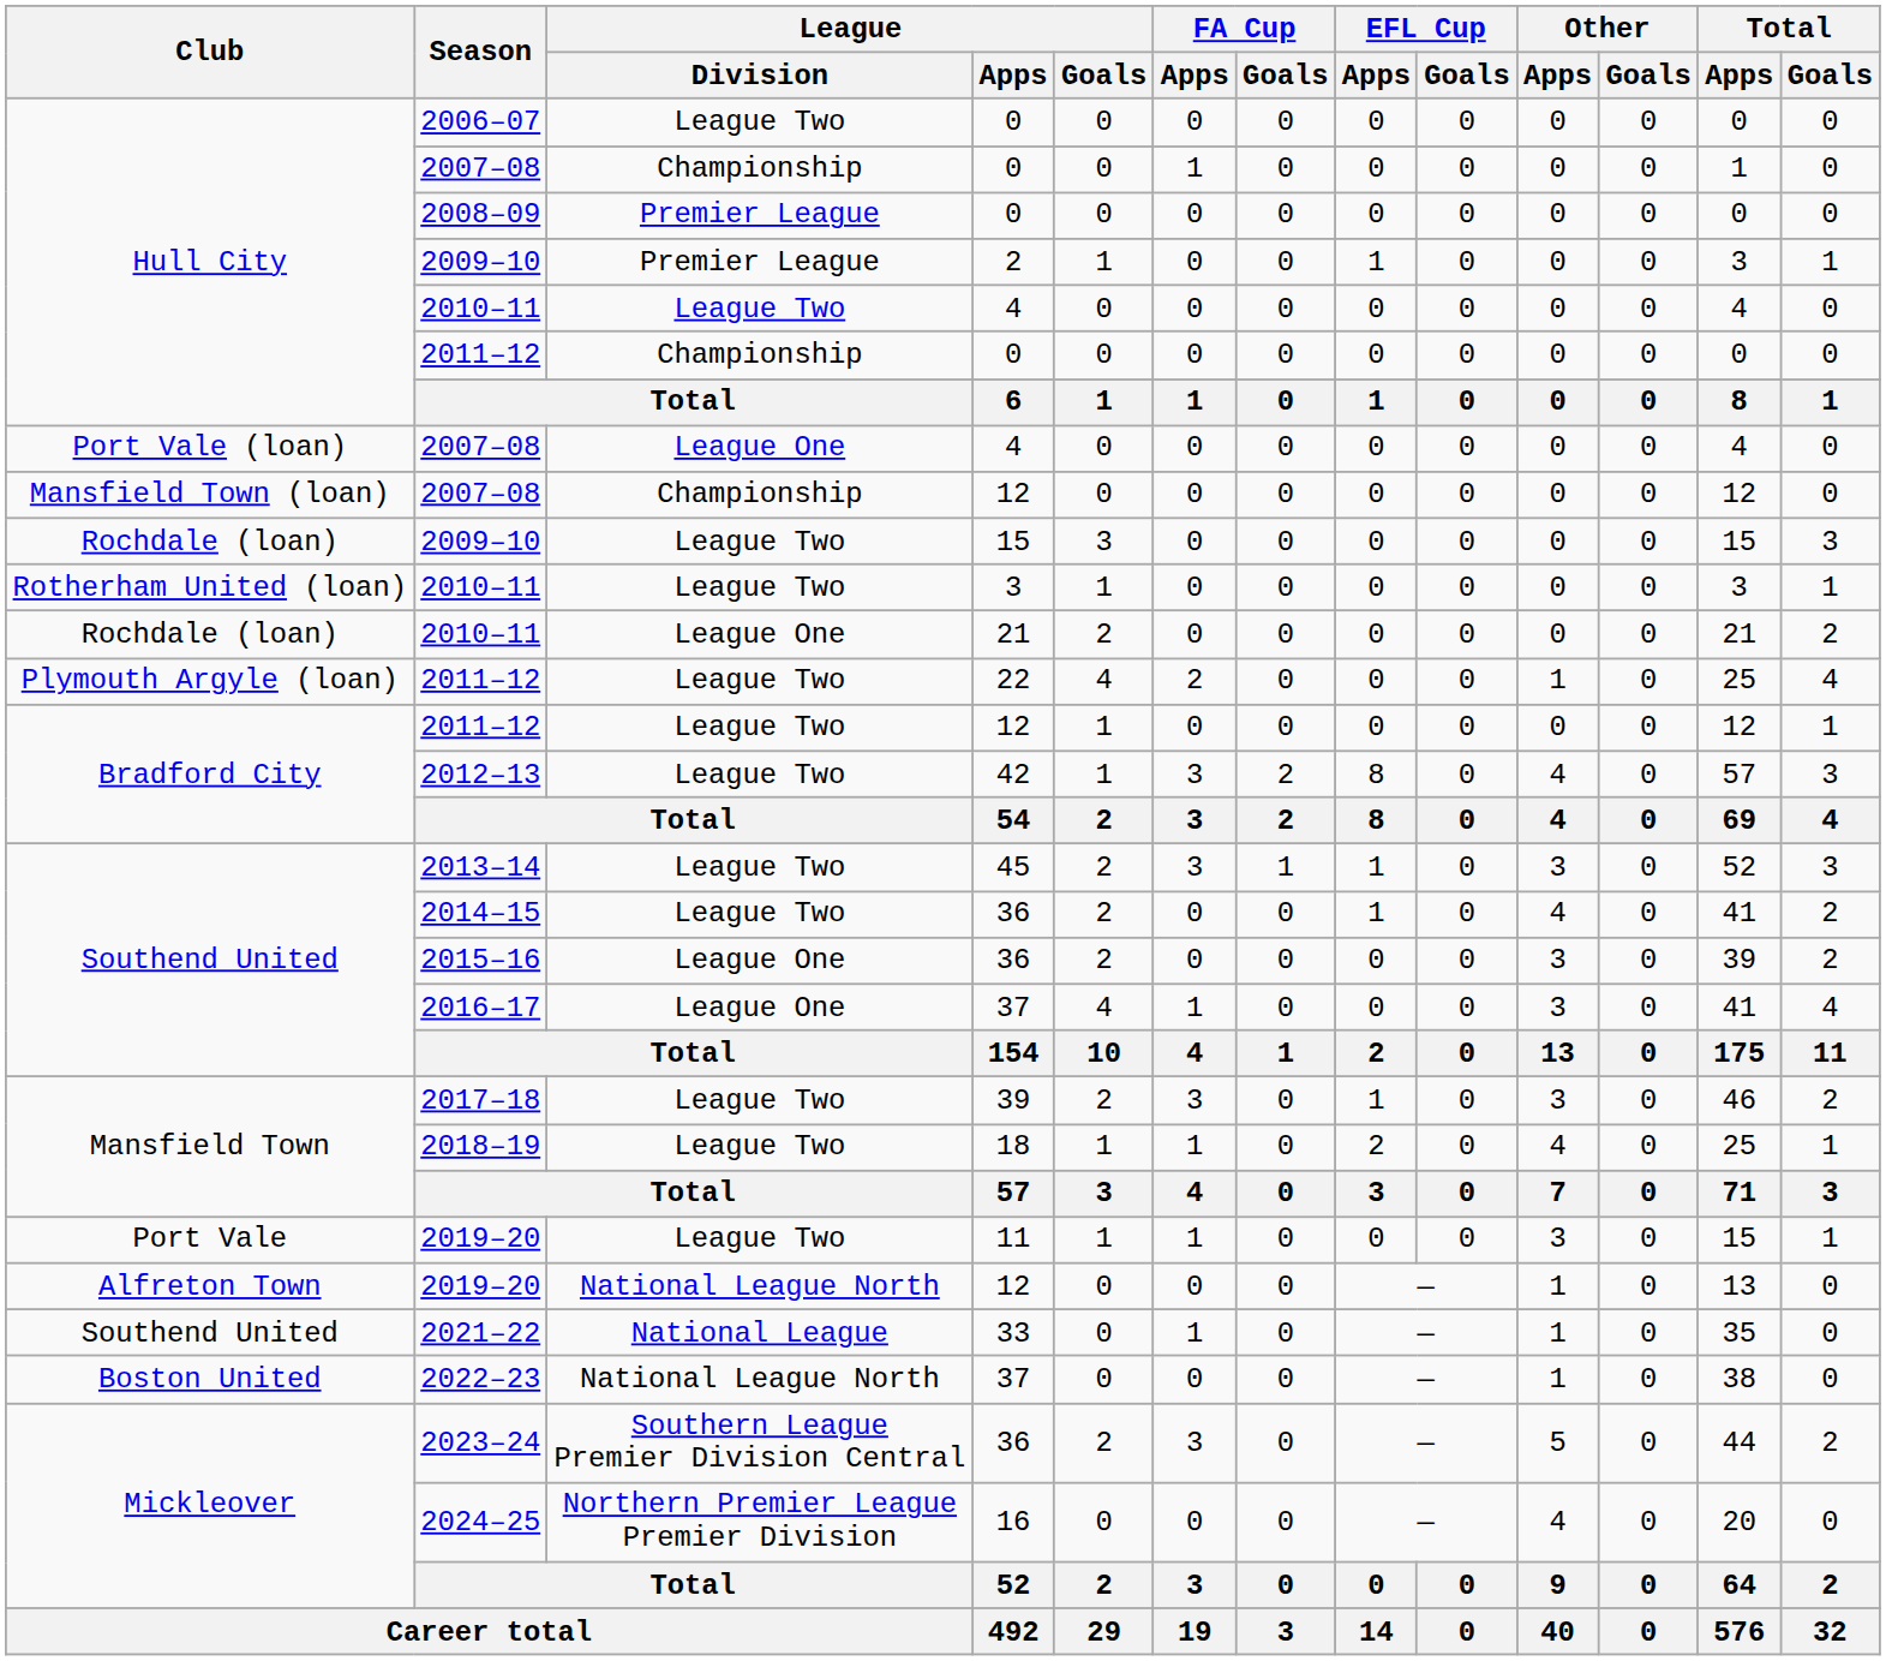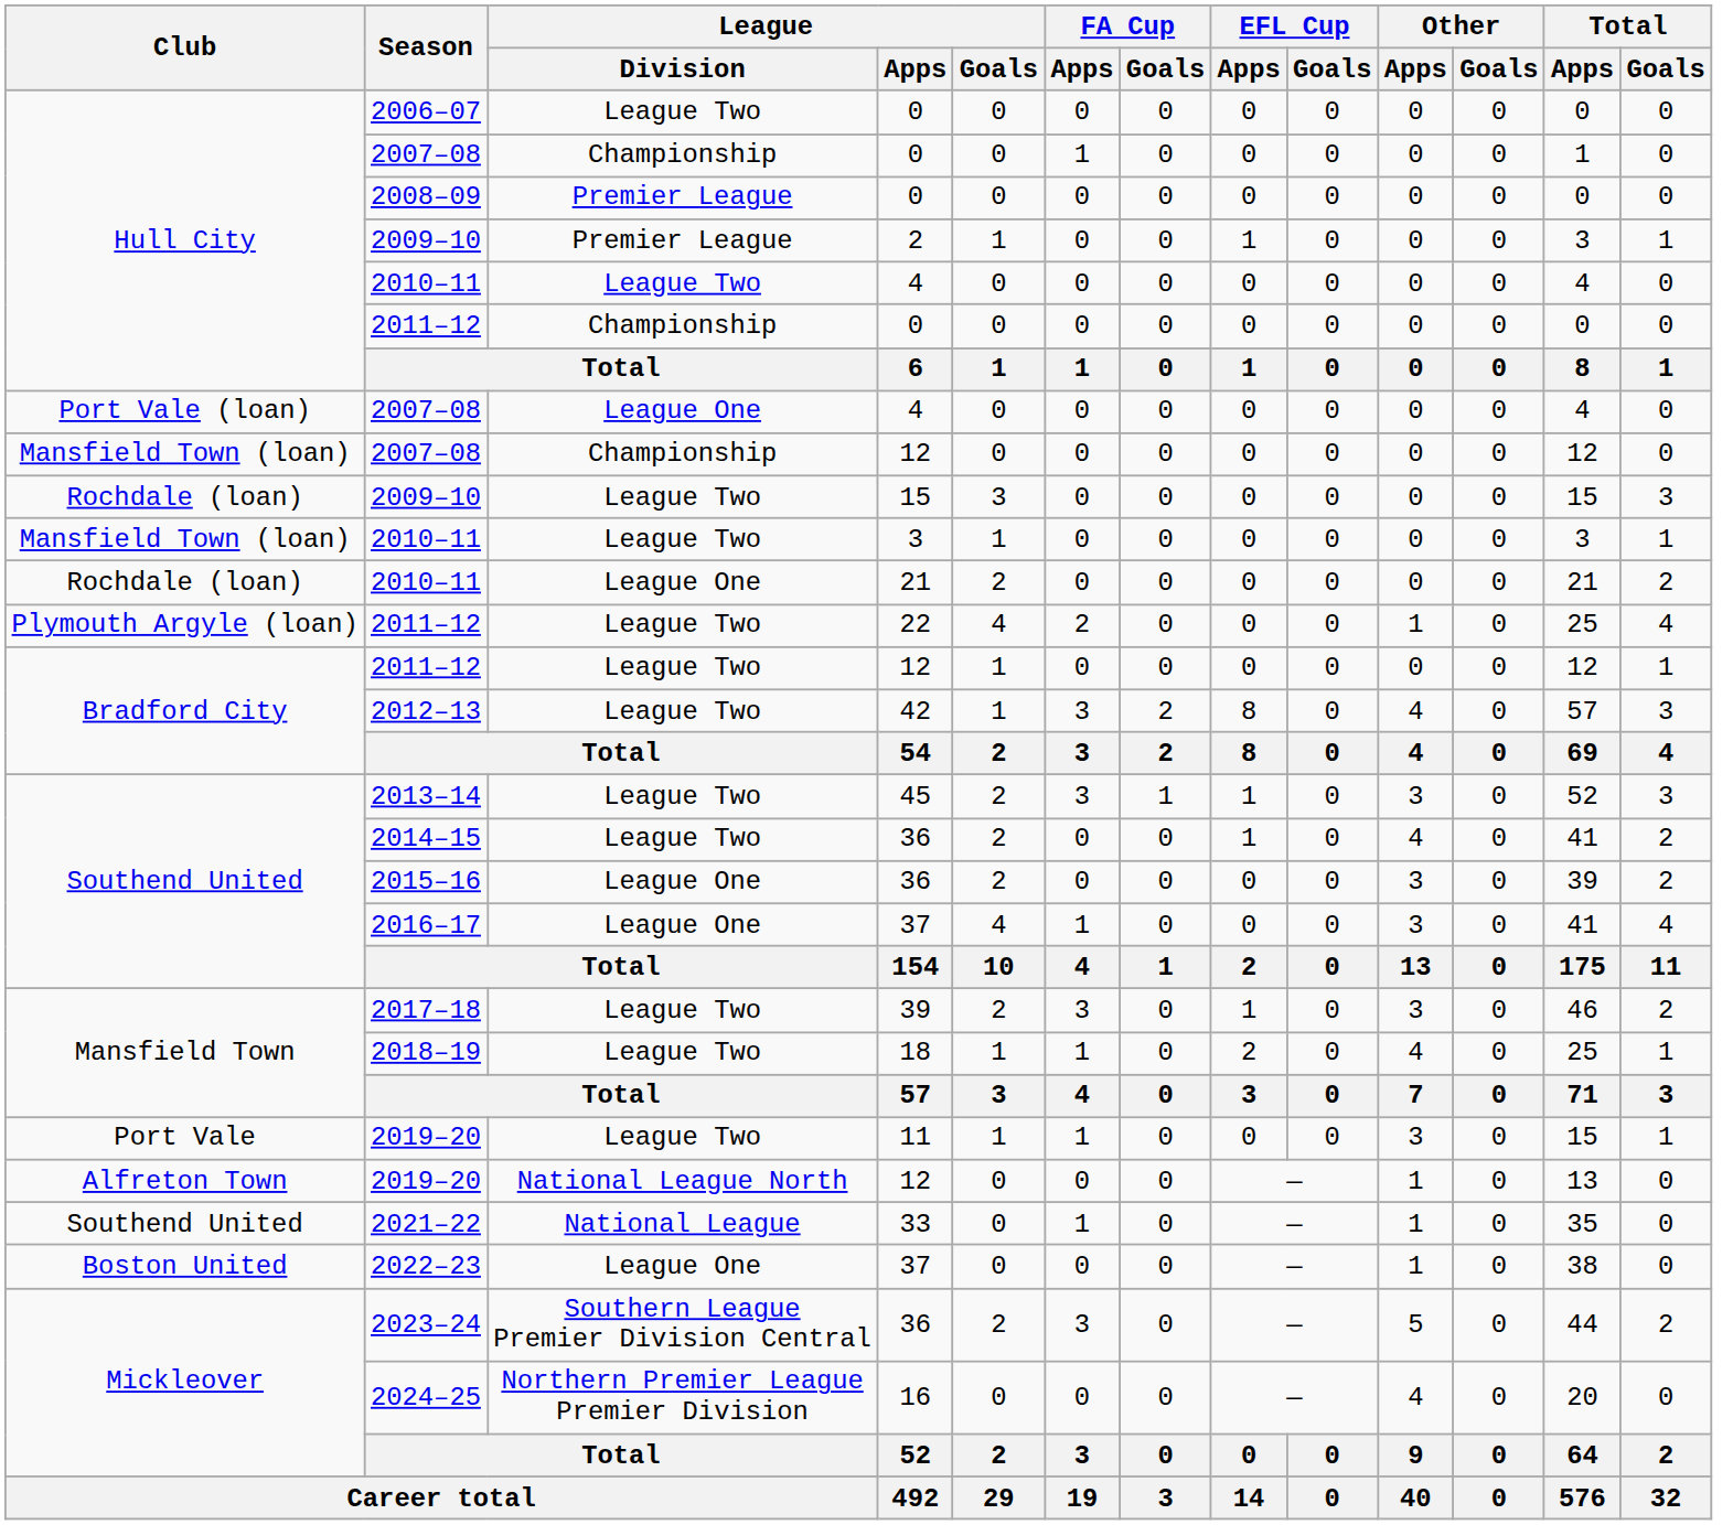 <table class="wikitable" style="text-align:center">
 <tr>
 <th rowspan="2">Club</th>
 <th rowspan="2">Season</th>
 <th colspan="3">League</th>
 <th colspan="2"><a href='#'>FA Cup</a></th>
 <th colspan="2"><a href='#'>EFL Cup</a></th>
 <th colspan="2">Other</th>
 <th colspan="2">Total</th>
 </tr>
 <tr>
 <th>Division</th>
 <th>Apps</th>
 <th>Goals</th>
 <th>Apps</th>
 <th>Goals</th>
 <th>Apps</th>
 <th>Goals</th>
 <th>Apps</th>
 <th>Goals</th>
 <th>Apps</th>
 <th>Goals</th>
 </tr>
 <tr>
 <td rowspan="7"><a href='#'>Hull City</a></td>
 <td><a href='#'>2006–07</a></td>
 <td>League Two</td>
 <td>0</td>
 <td>0</td>
 <td>0</td>
 <td>0</td>
 <td>0</td>
 <td>0</td>
 <td>0</td>
 <td>0</td>
 <td>0</td>
 <td>0</td>
 </tr>
 <tr>
 <td><a href='#'>2007–08</a></td>
 <td>Championship</td>
 <td>0</td>
 <td>0</td>
 <td>1</td>
 <td>0</td>
 <td>0</td>
 <td>0</td>
 <td>0</td>
 <td>0</td>
 <td>1</td>
 <td>0</td>
 </tr>
 <tr>
 <td><a href='#'>2008–09</a></td>
 <td><a href='#'>Premier League</a></td>
 <td>0</td>
 <td>0</td>
 <td>0</td>
 <td>0</td>
 <td>0</td>
 <td>0</td>
 <td>0</td>
 <td>0</td>
 <td>0</td>
 <td>0</td>
 </tr>
 <tr>
 <td><a href='#'>2009–10</a></td>
 <td>Premier League</td>
 <td>2</td>
 <td>1</td>
 <td>0</td>
 <td>0</td>
 <td>1</td>
 <td>0</td>
 <td>0</td>
 <td>0</td>
 <td>3</td>
 <td>1</td>
 </tr>
 <tr>
 <td><a href='#'>2010–11</a></td>
 <td><a href='#'>League Two</a></td>
 <td>4</td>
 <td>0</td>
 <td>0</td>
 <td>0</td>
 <td>0</td>
 <td>0</td>
 <td>0</td>
 <td>0</td>
 <td>4</td>
 <td>0</td>
 </tr>
 <tr>
 <td><a href='#'>2011–12</a></td>
 <td>Championship</td>
 <td>0</td>
 <td>0</td>
 <td>0</td>
 <td>0</td>
 <td>0</td>
 <td>0</td>
 <td>0</td>
 <td>0</td>
 <td>0</td>
 <td>0</td>
 </tr>
 <tr>
 <th colspan="2">Total</th>
 <th>6</th>
 <th>1</th>
 <th>1</th>
 <th>0</th>
 <th>1</th>
 <th>0</th>
 <th>0</th>
 <th>0</th>
 <th>8</th>
 <th>1</th>
 </tr>
 <tr>
 <td><a href='#'>Port Vale</a> (loan)</td>
 <td><a href='#'>2007–08</a></td>
 <td><a href='#'>League One</a></td>
 <td>4</td>
 <td>0</td>
 <td>0</td>
 <td>0</td>
 <td>0</td>
 <td>0</td>
 <td>0</td>
 <td>0</td>
 <td>4</td>
 <td>0</td>
 </tr>
 <tr>
 <td><a href='#'>Mansfield Town</a> (loan)</td>
 <td><a href='#'>2007–08</a></td>
 <td>Championship</td>
 <td>12</td>
 <td>0</td>
 <td>0</td>
 <td>0</td>
 <td>0</td>
 <td>0</td>
 <td>0</td>
 <td>0</td>
 <td>12</td>
 <td>0</td>
 </tr>
 <tr>
 <td><a href='#'>Rochdale</a> (loan)</td>
 <td><a href='#'>2009–10</a></td>
 <td>League Two</td>
 <td>15</td>
 <td>3</td>
 <td>0</td>
 <td>0</td>
 <td>0</td>
 <td>0</td>
 <td>0</td>
 <td>0</td>
 <td>15</td>
 <td>3</td>
 </tr>
 <tr>
-<td><a href='#'>Rotherham United</a> (loan)</td>
+<td><a href='#'>Mansfield Town</a> (loan)</td>
 <td><a href='#'>2010–11</a></td>
 <td>League Two</td>
 <td>3</td>
 <td>1</td>
 <td>0</td>
 <td>0</td>
 <td>0</td>
 <td>0</td>
 <td>0</td>
 <td>0</td>
 <td>3</td>
 <td>1</td>
 </tr>
 <tr>
 <td>Rochdale (loan)</td>
 <td><a href='#'>2010–11</a></td>
 <td>League One</td>
 <td>21</td>
 <td>2</td>
 <td>0</td>
 <td>0</td>
 <td>0</td>
 <td>0</td>
 <td>0</td>
 <td>0</td>
 <td>21</td>
 <td>2</td>
 </tr>
 <tr>
 <td><a href='#'>Plymouth Argyle</a> (loan)</td>
 <td><a href='#'>2011–12</a></td>
 <td>League Two</td>
 <td>22</td>
 <td>4</td>
 <td>2</td>
 <td>0</td>
 <td>0</td>
 <td>0</td>
 <td>1</td>
 <td>0</td>
 <td>25</td>
 <td>4</td>
 </tr>
 <tr>
 <td rowspan="3"><a href='#'>Bradford City</a></td>
 <td><a href='#'>2011–12</a></td>
 <td>League Two</td>
 <td>12</td>
 <td>1</td>
 <td>0</td>
 <td>0</td>
 <td>0</td>
 <td>0</td>
 <td>0</td>
 <td>0</td>
 <td>12</td>
 <td>1</td>
 </tr>
 <tr>
 <td><a href='#'>2012–13</a></td>
 <td>League Two</td>
 <td>42</td>
 <td>1</td>
 <td>3</td>
 <td>2</td>
 <td>8</td>
 <td>0</td>
 <td>4</td>
 <td>0</td>
 <td>57</td>
 <td>3</td>
 </tr>
 <tr>
 <th colspan="2">Total</th>
 <th>54</th>
 <th>2</th>
 <th>3</th>
 <th>2</th>
 <th>8</th>
 <th>0</th>
 <th>4</th>
 <th>0</th>
 <th>69</th>
 <th>4</th>
 </tr>
 <tr>
 <td rowspan="5"><a href='#'>Southend United</a></td>
 <td><a href='#'>2013–14</a></td>
 <td>League Two</td>
 <td>45</td>
 <td>2</td>
 <td>3</td>
 <td>1</td>
 <td>1</td>
 <td>0</td>
 <td>3</td>
 <td>0</td>
 <td>52</td>
 <td>3</td>
 </tr>
 <tr>
 <td><a href='#'>2014–15</a></td>
 <td>League Two</td>
 <td>36</td>
 <td>2</td>
 <td>0</td>
 <td>0</td>
 <td>1</td>
 <td>0</td>
 <td>4</td>
 <td>0</td>
 <td>41</td>
 <td>2</td>
 </tr>
 <tr>
 <td><a href='#'>2015–16</a></td>
 <td>League One</td>
 <td>36</td>
 <td>2</td>
 <td>0</td>
 <td>0</td>
 <td>0</td>
 <td>0</td>
 <td>3</td>
 <td>0</td>
 <td>39</td>
 <td>2</td>
 </tr>
 <tr>
 <td><a href='#'>2016–17</a></td>
 <td>League One</td>
 <td>37</td>
 <td>4</td>
 <td>1</td>
 <td>0</td>
 <td>0</td>
 <td>0</td>
 <td>3</td>
 <td>0</td>
 <td>41</td>
 <td>4</td>
 </tr>
 <tr>
 <th colspan="2">Total</th>
 <th>154</th>
 <th>10</th>
 <th>4</th>
 <th>1</th>
 <th>2</th>
 <th>0</th>
 <th>13</th>
 <th>0</th>
 <th>175</th>
 <th>11</th>
 </tr>
 <tr>
 <td rowspan="3">Mansfield Town</td>
 <td><a href='#'>2017–18</a></td>
 <td>League Two</td>
 <td>39</td>
 <td>2</td>
 <td>3</td>
 <td>0</td>
 <td>1</td>
 <td>0</td>
 <td>3</td>
 <td>0</td>
 <td>46</td>
 <td>2</td>
 </tr>
 <tr>
 <td><a href='#'>2018–19</a></td>
 <td>League Two</td>
 <td>18</td>
 <td>1</td>
 <td>1</td>
 <td>0</td>
 <td>2</td>
 <td>0</td>
 <td>4</td>
 <td>0</td>
 <td>25</td>
 <td>1</td>
 </tr>
 <tr>
 <th colspan="2">Total</th>
 <th>57</th>
 <th>3</th>
 <th>4</th>
 <th>0</th>
 <th>3</th>
 <th>0</th>
 <th>7</th>
 <th>0</th>
 <th>71</th>
 <th>3</th>
 </tr>
 <tr>
 <td>Port Vale</td>
 <td><a href='#'>2019–20</a></td>
 <td>League Two</td>
 <td>11</td>
 <td>1</td>
 <td>1</td>
 <td>0</td>
 <td>0</td>
 <td>0</td>
 <td>3</td>
 <td>0</td>
 <td>15</td>
 <td>1</td>
 </tr>
 <tr>
 <td><a href='#'>Alfreton Town</a></td>
 <td><a href='#'>2019–20</a></td>
 <td><a href='#'>National League North</a></td>
 <td>12</td>
 <td>0</td>
 <td>0</td>
 <td>0</td>
 <td colspan="2">—</td>
 <td>1</td>
 <td>0</td>
 <td>13</td>
 <td>0</td>
 </tr>
 <tr>
 <td>Southend United</td>
 <td><a href='#'>2021–22</a></td>
 <td><a href='#'>National League</a></td>
 <td>33</td>
 <td>0</td>
 <td>1</td>
 <td>0</td>
 <td colspan="2">—</td>
 <td>1</td>
 <td>0</td>
 <td>35</td>
 <td>0</td>
 </tr>
 <tr>
 <td><a href='#'>Boston United</a></td>
 <td><a href='#'>2022–23</a></td>
-<td>National League North</td>
+<td>League One</td>
 <td>37</td>
 <td>0</td>
 <td>0</td>
 <td>0</td>
 <td colspan="2">—</td>
 <td>1</td>
 <td>0</td>
 <td>38</td>
 <td>0</td>
 </tr>
 <tr>
 <td rowspan="3"><a href='#'>Mickleover</a></td>
 <td><a href='#'>2023–24</a></td>
 <td><a href='#'>Southern League</a><br>Premier Division Central</td>
 <td>36</td>
 <td>2</td>
 <td>3</td>
 <td>0</td>
 <td colspan="2">—</td>
 <td>5</td>
 <td>0</td>
 <td>44</td>
 <td>2</td>
 </tr>
 <tr>
 <td><a href='#'>2024–25</a></td>
 <td><a href='#'>Northern Premier League</a><br>Premier Division</td>
 <td>16</td>
 <td>0</td>
 <td>0</td>
 <td>0</td>
 <td colspan="2">—</td>
 <td>4</td>
 <td>0</td>
 <td>20</td>
 <td>0</td>
 </tr>
 <tr>
 <th colspan="2">Total</th>
 <th>52</th>
 <th>2</th>
 <th>3</th>
 <th>0</th>
 <th>0</th>
 <th>0</th>
 <th>9</th>
 <th>0</th>
 <th>64</th>
 <th>2</th>
 </tr>
 <tr>
 <th colspan="3">Career total</th>
 <th>492</th>
 <th>29</th>
 <th>19</th>
 <th>3</th>
 <th>14</th>
 <th>0</th>
 <th>40</th>
 <th>0</th>
 <th>576</th>
 <th>32</th>
 </tr>
 </table>
